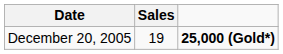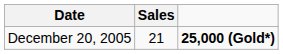 <table class="wikitable">
 <tr>
 <th>Date</th>
 <th>Sales</th>
 </tr>
 <tr>
 <td align="center">December 20, 2005</td>
-<td align="center">19</td>
+<td align="center">21</td>
 <td align="center"><strong>25,000 (Gold*)</strong></td>
 </tr>
 </table>
